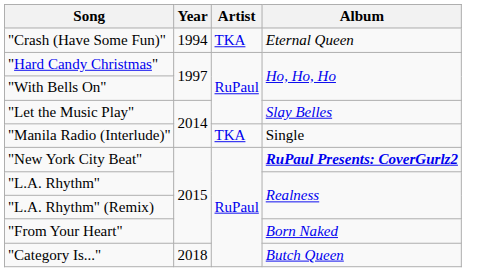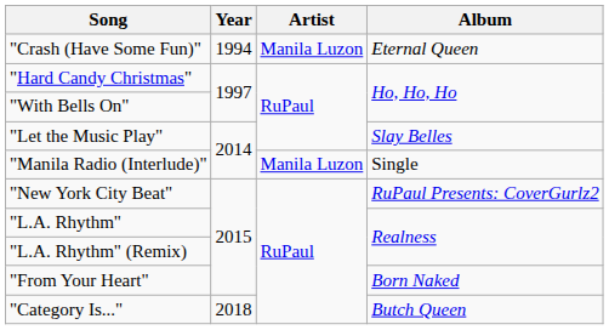 <table class="wikitable sortable plainrowheaders">
 <tr>
 <th scope="col">Song</th>
 <th scope="col">Year</th>
 <th scope="col">Artist</th>
 <th scope="col">Album</th>
 </tr>
 <tr>
 <td>"Crash (Have Some Fun)"</td>
 <td>1994</td>
-<td><a href='#'>TKA</a></td>
+<td><a href='#'>Manila Luzon</a></td>
 <td><em>Eternal Queen</em></td>
 </tr>
 <tr>
 <td>"<a href='#'>Hard Candy Christmas</a>"</td>
 <td rowspan="2">1997</td>
 <td rowspan="3"><a href='#'>RuPaul</a></td>
 <td rowspan="2"><em><a href='#'>Ho, Ho, Ho</a></em></td>
 </tr>
 <tr>
 <td>"With Bells On"</td>
 </tr>
 <tr>
 <td>"Let the Music Play"</td>
 <td rowspan="2">2014</td>
 <td><em><a href='#'>Slay Belles</a></em></td>
 </tr>
 <tr>
 <td>"Manila Radio (Interlude)"</td>
-<td><a href='#'>TKA</a></td>
+<td><a href='#'>Manila Luzon</a></td>
 <td>Single</td>
 </tr>
 <tr>
 <td>"New York City Beat"</td>
 <td rowspan="4">2015</td>
 <td rowspan="5"><a href='#'>RuPaul</a></td>
-<td><strong><em><a href='#'>RuPaul Presents: CoverGurlz2</a></em></strong></td>
+<td><em><a href='#'>RuPaul Presents: CoverGurlz2</a></em></td>
 </tr>
 <tr>
 <td>"L.A. Rhythm"</td>
 <td rowspan="2"><em><a href='#'>Realness</a></em></td>
 </tr>
 <tr>
 <td>"L.A. Rhythm" (Remix)</td>
 </tr>
 <tr>
 <td>"From Your Heart"</td>
 <td><em><a href='#'>Born Naked</a></em></td>
 </tr>
 <tr>
 <td>"Category Is..."</td>
 <td>2018</td>
 <td><em><a href='#'>Butch Queen</a></em></td>
 </tr>
 </table>
